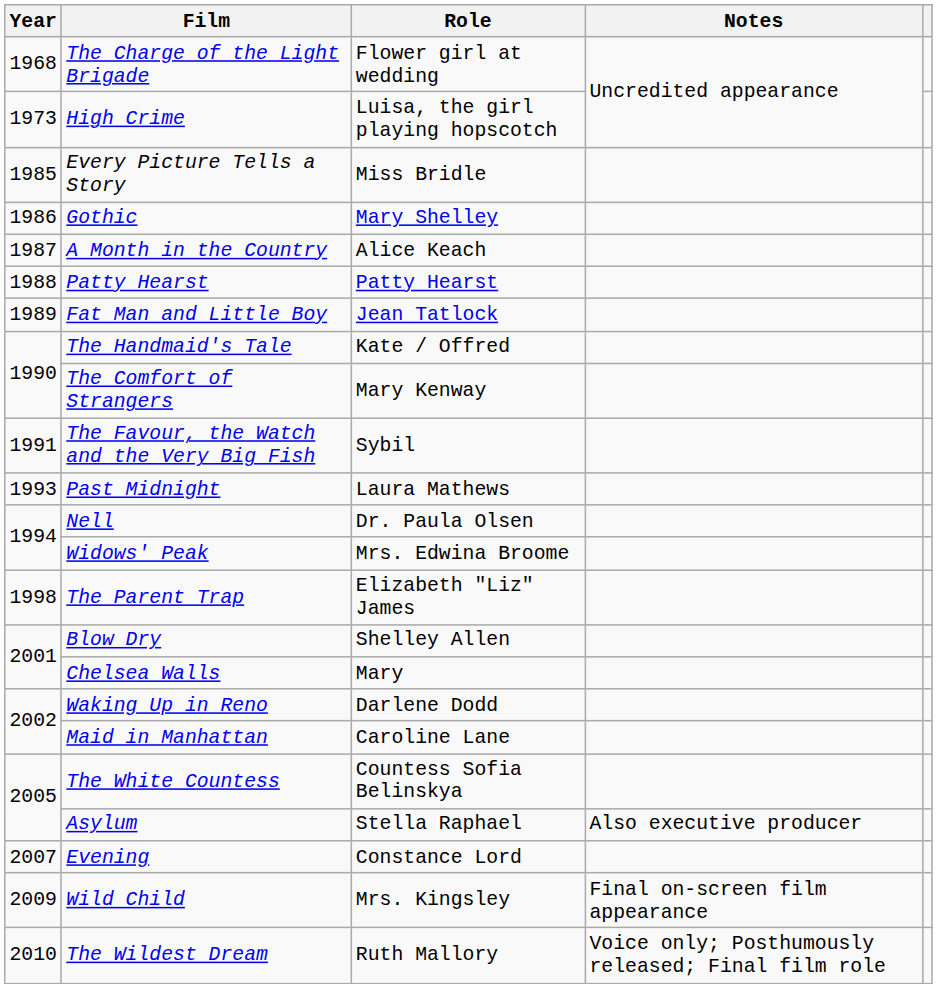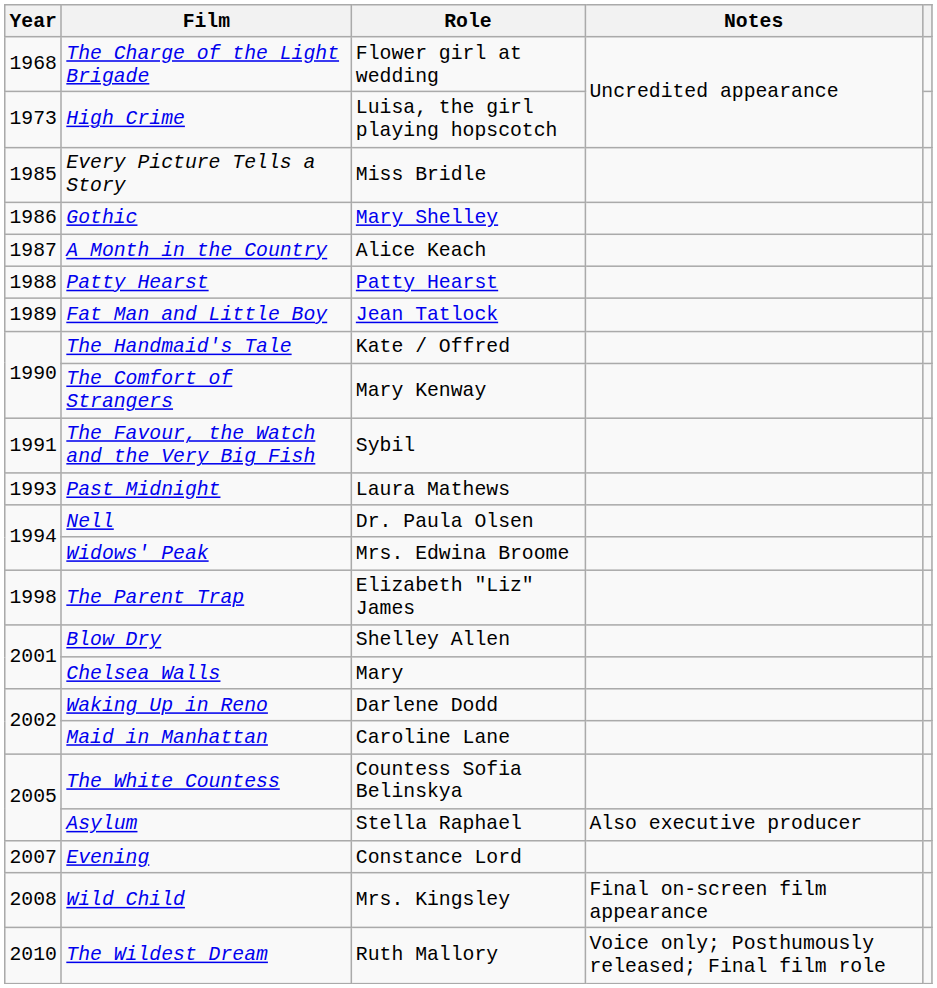 <table class="wikitable sortable">
 <tr>
 <th>Year</th>
 <th>Film</th>
 <th>Role</th>
 <th>Notes</th>
 <th></th>
 </tr>
 <tr>
 <td>1968</td>
 <td><em><a href='#'>The Charge of the Light Brigade</a></em></td>
 <td>Flower girl at wedding</td>
 <td rowspan="2">Uncredited appearance</td>
 <td></td>
 </tr>
 <tr>
 <td>1973</td>
 <td><em><a href='#'>High Crime</a></em></td>
 <td>Luisa, the girl playing hopscotch</td>
 <td></td>
 </tr>
 <tr>
 <td>1985</td>
 <td><em>Every Picture Tells a Story</em></td>
 <td>Miss Bridle</td>
 <td></td>
 <td></td>
 </tr>
 <tr>
 <td>1986</td>
 <td><em><a href='#'>Gothic</a></em></td>
 <td><a href='#'>Mary Shelley</a></td>
 <td></td>
 <td></td>
 </tr>
 <tr>
 <td>1987</td>
 <td><em><a href='#'>A Month in the Country</a></em></td>
 <td>Alice Keach</td>
 <td></td>
 <td></td>
 </tr>
 <tr>
 <td>1988</td>
 <td><em><a href='#'>Patty Hearst</a></em></td>
 <td><a href='#'>Patty Hearst</a></td>
 <td></td>
 <td></td>
 </tr>
 <tr>
 <td>1989</td>
 <td><em><a href='#'>Fat Man and Little Boy</a></em></td>
 <td><a href='#'>Jean Tatlock</a></td>
 <td></td>
 <td></td>
 </tr>
 <tr>
 <td rowspan="2">1990</td>
 <td><em><a href='#'>The Handmaid's Tale</a></em></td>
 <td>Kate / Offred</td>
 <td></td>
 <td></td>
 </tr>
 <tr>
 <td><em><a href='#'>The Comfort of Strangers</a></em></td>
 <td>Mary Kenway</td>
 <td></td>
 <td></td>
 </tr>
 <tr>
 <td>1991</td>
 <td><em><a href='#'>The Favour, the Watch and the Very Big Fish</a></em></td>
 <td>Sybil</td>
 <td></td>
 <td></td>
 </tr>
 <tr>
 <td>1993</td>
 <td><em><a href='#'>Past Midnight</a></em></td>
 <td>Laura Mathews</td>
 <td></td>
 <td></td>
 </tr>
 <tr>
 <td rowspan="2">1994</td>
 <td><em><a href='#'>Nell</a></em></td>
 <td>Dr. Paula Olsen</td>
 <td></td>
 <td></td>
 </tr>
 <tr>
 <td><em><a href='#'>Widows' Peak</a></em></td>
 <td>Mrs. Edwina Broome</td>
 <td></td>
 <td></td>
 </tr>
 <tr>
 <td>1998</td>
 <td><em><a href='#'>The Parent Trap</a></em></td>
 <td>Elizabeth "Liz" James</td>
 <td></td>
 <td></td>
 </tr>
 <tr>
 <td rowspan="2">2001</td>
 <td><em><a href='#'>Blow Dry</a></em></td>
 <td>Shelley Allen</td>
 <td></td>
 <td></td>
 </tr>
 <tr>
 <td><em><a href='#'>Chelsea Walls</a></em></td>
 <td>Mary</td>
 <td></td>
 <td></td>
 </tr>
 <tr>
 <td rowspan="2">2002</td>
 <td><em><a href='#'>Waking Up in Reno</a></em></td>
 <td>Darlene Dodd</td>
 <td></td>
 <td></td>
 </tr>
 <tr>
 <td><em><a href='#'>Maid in Manhattan</a></em></td>
 <td>Caroline Lane</td>
 <td></td>
 <td></td>
 </tr>
 <tr>
 <td rowspan="2">2005</td>
 <td><em><a href='#'>The White Countess</a></em></td>
 <td>Countess Sofia Belinskya</td>
 <td></td>
 <td></td>
 </tr>
 <tr>
 <td><em><a href='#'>Asylum</a></em></td>
 <td>Stella Raphael</td>
 <td>Also executive producer</td>
 <td></td>
 </tr>
 <tr>
 <td>2007</td>
 <td><em><a href='#'>Evening</a></em></td>
 <td>Constance Lord</td>
 <td></td>
 <td></td>
 </tr>
 <tr>
-<td>2009</td>
+<td>2008</td>
 <td><em><a href='#'>Wild Child</a></em></td>
 <td>Mrs. Kingsley</td>
 <td>Final on-screen film appearance</td>
 <td></td>
 </tr>
 <tr>
 <td>2010</td>
 <td><em><a href='#'>The Wildest Dream</a></em></td>
 <td>Ruth Mallory</td>
 <td>Voice only; Posthumously released; Final film role</td>
 <td></td>
 </tr>
 </table>
